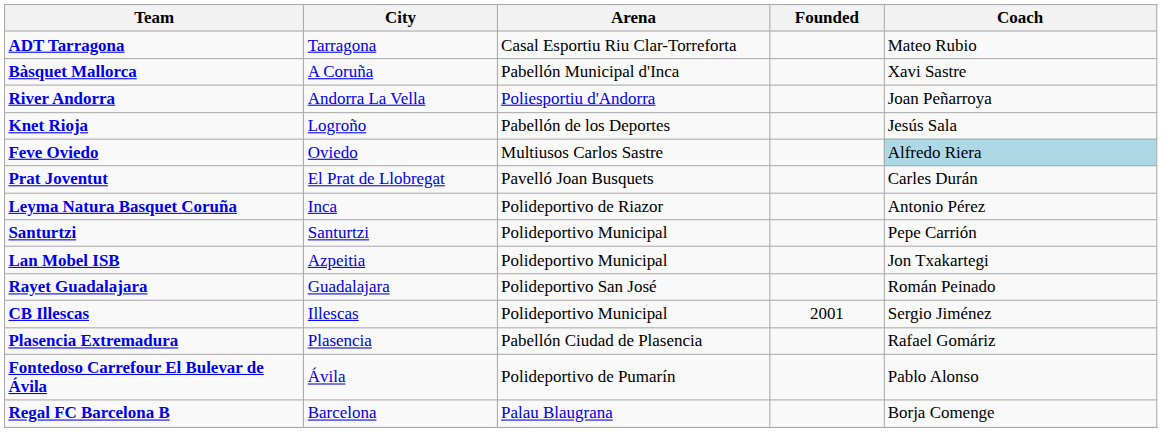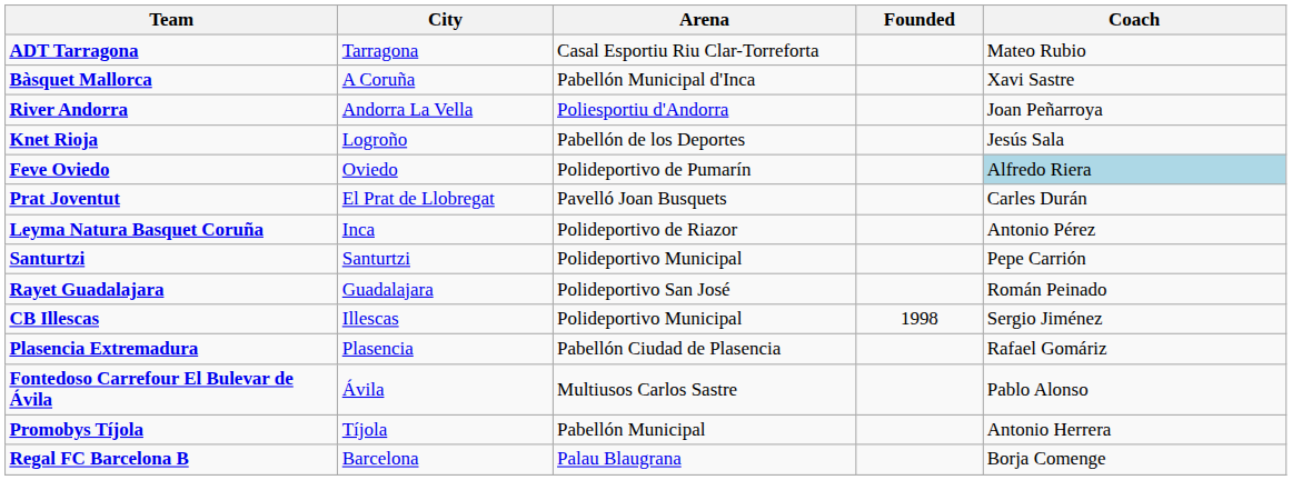 <table class="wikitable sortable">
 <tr>
 <th width=275>Team</th>
 <th width=175>City</th>
 <th width=250>Arena</th>
 <th width=100>Founded</th>
 <th width=250>Coach</th>
 </tr>
 <tr>
 <td><strong><a href='#'>ADT Tarragona</a></strong></td>
 <td><a href='#'>Tarragona</a></td>
 <td>Casal Esportiu Riu Clar-Torreforta</td>
 <td></td>
 <td> Mateo Rubio</td>
 </tr>
 <tr>
 <td><strong><a href='#'>Bàsquet Mallorca</a></strong></td>
 <td><a href='#'>A Coruña</a></td>
 <td>Pabellón Municipal d'Inca</td>
 <td></td>
 <td> Xavi Sastre</td>
 </tr>
 <tr>
 <td><strong><a href='#'>River Andorra</a></strong></td>
 <td><a href='#'>Andorra La Vella</a></td>
 <td><a href='#'>Poliesportiu d'Andorra</a></td>
 <td></td>
 <td> Joan Peñarroya</td>
 </tr>
 <tr>
 <td><strong><a href='#'>Knet Rioja</a></strong></td>
 <td><a href='#'>Logroño</a></td>
 <td>Pabellón de los Deportes</td>
 <td></td>
 <td> Jesús Sala</td>
 </tr>
 <tr>
 <td><strong><a href='#'>Feve Oviedo</a></strong></td>
 <td><a href='#'>Oviedo</a></td>
-<td>Multiusos Carlos Sastre</td>
+<td>Polideportivo de Pumarín</td>
 <td></td>
 <td style="background: lightblue;"> Alfredo Riera</td>
 </tr>
 <tr>
 <td><strong><a href='#'>Prat Joventut</a></strong></td>
 <td><a href='#'>El Prat de Llobregat</a></td>
 <td>Pavelló Joan Busquets</td>
 <td></td>
 <td> Carles Durán</td>
 </tr>
 <tr>
 <td><strong><a href='#'>Leyma Natura Basquet Coruña</a></strong></td>
 <td><a href='#'>Inca</a></td>
 <td>Polideportivo de Riazor</td>
 <td></td>
 <td> Antonio Pérez</td>
 </tr>
 <tr>
 <td><strong><a href='#'>Santurtzi</a></strong></td>
 <td><a href='#'>Santurtzi</a></td>
 <td>Polideportivo Municipal</td>
 <td></td>
 <td> Pepe Carrión</td>
 </tr>
 <tr>
-<td><strong><a href='#'>Lan Mobel ISB</a></strong></td>
-<td><a href='#'>Azpeitia</a></td>
-<td>Polideportivo Municipal</td>
-<td></td>
-<td> Jon Txakartegi</td>
-</tr>
-<tr>
 <td><strong><a href='#'>Rayet Guadalajara</a></strong></td>
 <td><a href='#'>Guadalajara</a></td>
 <td>Polideportivo San José</td>
 <td></td>
 <td> Román Peinado</td>
 </tr>
 <tr>
 <td><strong><a href='#'>CB Illescas</a></strong></td>
 <td><a href='#'>Illescas</a></td>
 <td>Polideportivo Municipal</td>
-<td align=center>2001</td>
+<td align=center>1998</td>
 <td> Sergio Jiménez</td>
 </tr>
 <tr>
 <td><strong><a href='#'>Plasencia Extremadura</a></strong></td>
 <td><a href='#'>Plasencia</a></td>
 <td>Pabellón Ciudad de Plasencia</td>
 <td></td>
 <td> Rafael Gomáriz</td>
 </tr>
 <tr>
 <td><strong><a href='#'>Fontedoso Carrefour El Bulevar de Ávila</a></strong></td>
 <td><a href='#'>Ávila</a></td>
-<td>Polideportivo de Pumarín</td>
+<td>Multiusos Carlos Sastre</td>
 <td></td>
 <td> Pablo Alonso</td>
+</tr>
+<tr>
+<td><strong><a href='#'>Promobys Tíjola</a></strong></td>
+<td><a href='#'>Tíjola</a></td>
+<td>Pabellón Municipal</td>
+<td></td>
+<td> Antonio Herrera</td>
 </tr>
 <tr>
 <td><strong><a href='#'>Regal FC Barcelona B</a></strong></td>
 <td><a href='#'>Barcelona</a></td>
 <td><a href='#'>Palau Blaugrana</a></td>
 <td></td>
 <td> Borja Comenge</td>
 </tr>
 <tr>
 </tr>
 </table>
